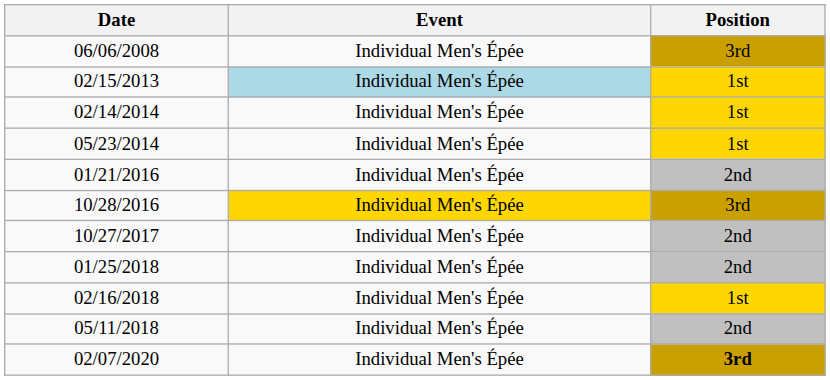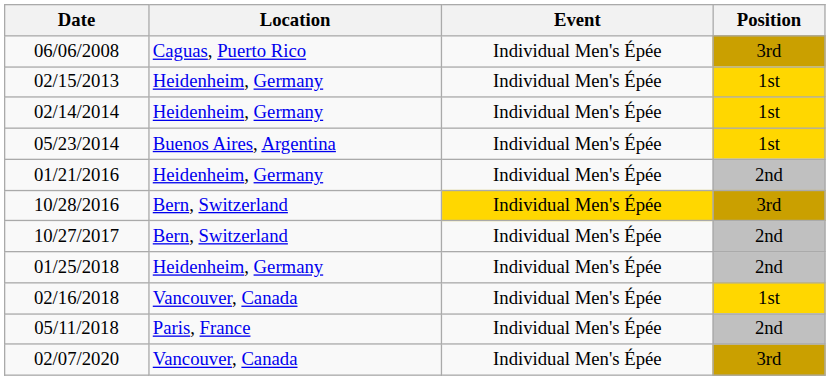 <table class="wikitable" width="50%" style="font-size:90%; text-align:center;">
 <tr>
 <th>Date</th>
+<th>Location</th>
 <th>Event</th>
 <th>Position</th>
 </tr>
 <tr>
 <td>06/06/2008</td>
+<td rowspan="1" align="left"> <a href='#'>Caguas</a>, <a href='#'>Puerto Rico</a></td>
 <td>Individual Men's Épée</td>
 <td bgcolor="caramel">3rd</td>
 </tr>
 <tr>
 <td>02/15/2013</td>
-<td style="background: lightblue;">Individual Men's Épée</td>
+<td rowspan="1" align="left"> <a href='#'>Heidenheim</a>, <a href='#'>Germany</a></td>
+<td>Individual Men's Épée</td>
 <td bgcolor="gold">1st</td>
 </tr>
 <tr>
 <td>02/14/2014</td>
+<td rowspan="1" align="left"> <a href='#'>Heidenheim</a>, <a href='#'>Germany</a></td>
 <td>Individual Men's Épée</td>
 <td bgcolor="gold">1st</td>
 </tr>
 <tr>
 <td>05/23/2014</td>
+<td rowspan="1" align="left"> <a href='#'>Buenos Aires</a>, <a href='#'>Argentina</a></td>
 <td>Individual Men's Épée</td>
 <td bgcolor="gold">1st</td>
 </tr>
 <tr>
 <td>01/21/2016</td>
+<td rowspan="1" align="left"> <a href='#'>Heidenheim</a>, <a href='#'>Germany</a></td>
 <td>Individual Men's Épée</td>
 <td bgcolor="silver">2nd</td>
 </tr>
 <tr>
 <td>10/28/2016</td>
+<td rowspan="1" align="left"> <a href='#'>Bern</a>, <a href='#'>Switzerland</a></td>
 <td style="background: gold;">Individual Men's Épée</td>
 <td bgcolor="caramel">3rd</td>
 </tr>
 <tr>
 <td>10/27/2017</td>
+<td rowspan="1" align="left"> <a href='#'>Bern</a>, <a href='#'>Switzerland</a></td>
 <td>Individual Men's Épée</td>
 <td bgcolor="silver">2nd</td>
 </tr>
 <tr>
 <td>01/25/2018</td>
+<td rowspan="1" align="left"> <a href='#'>Heidenheim</a>, <a href='#'>Germany</a></td>
 <td>Individual Men's Épée</td>
 <td bgcolor="silver">2nd</td>
 </tr>
 <tr>
 <td>02/16/2018</td>
+<td rowspan="1" align="left"> <a href='#'>Vancouver</a>, <a href='#'>Canada</a></td>
 <td>Individual Men's Épée</td>
 <td bgcolor="gold">1st</td>
 </tr>
 <tr>
 <td rowspan="1">05/11/2018</td>
+<td rowspan="1" align="left"> <a href='#'>Paris</a>, <a href='#'>France</a></td>
 <td>Individual Men's Épée</td>
 <td bgcolor="silver">2nd</td>
 </tr>
 <tr>
 <td>02/07/2020</td>
+<td rowspan="1" align="left"> <a href='#'>Vancouver</a>, <a href='#'>Canada</a></td>
 <td>Individual Men's Épée</td>
-<td bgcolor="caramel"><strong>3rd</strong></td>
+<td bgcolor="caramel">3rd</td>
 </tr>
 </table>
